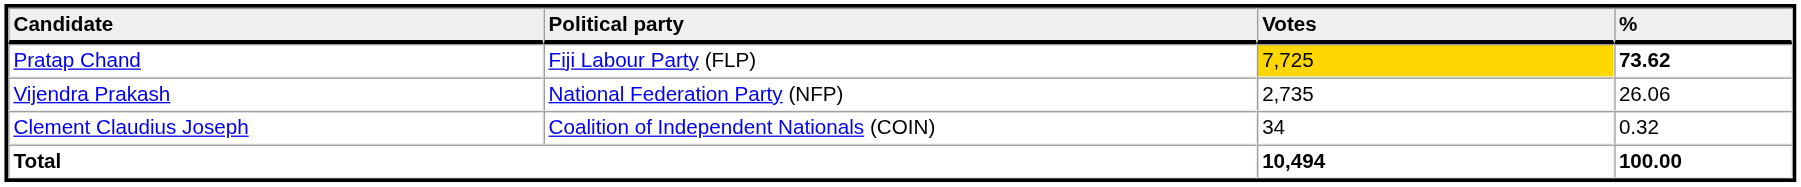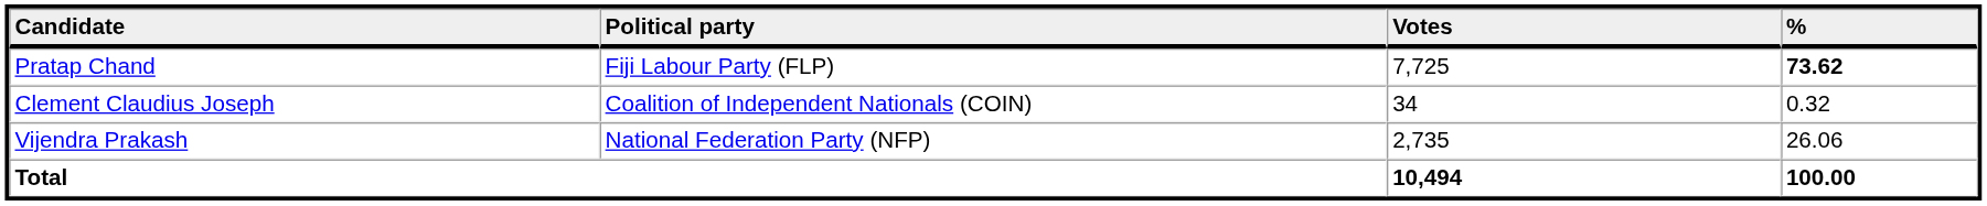 <table table width="70%" border="1" align="center" cellpadding=3 cellspacing=0 style="margin:5px; border:3px solid;">
 <tr>
 <td td width="30%" style="border-bottom:3px solid; background:#efefef;"><strong>Candidate</strong></td>
 <td td width="40%" style="border-bottom:3px solid; background:#efefef;"><strong>Political party</strong></td>
 <td td width="20%" style="border-bottom:3px solid; background:#efefef;"><strong>Votes</strong></td>
 <td td width="10%" style="border-bottom:3px solid; background:#efefef;"><strong>%</strong></td>
 </tr>
 <tr>
 <td><a href='#'>Pratap Chand</a></td>
 <td><a href='#'>Fiji Labour Party</a> (FLP)</td>
-<td style="background: gold;">7,725</td>
+<td>7,725</td>
 <td><strong>73.62</strong></td>
+</tr>
+<tr>
+<td><a href='#'>Clement Claudius Joseph</a></td>
+<td><a href='#'>Coalition of Independent Nationals</a> (COIN)</td>
+<td>34</td>
+<td>0.32</td>
 </tr>
 <tr>
 <td><a href='#'>Vijendra Prakash</a></td>
 <td><a href='#'>National Federation Party</a> (NFP)</td>
 <td>2,735</td>
 <td>26.06</td>
-</tr>
-<tr>
-<td><a href='#'>Clement Claudius Joseph</a></td>
-<td><a href='#'>Coalition of Independent Nationals</a> (COIN)</td>
-<td>34</td>
-<td>0.32</td>
 </tr>
 <tr>
 <td colspan=2><strong>Total</strong></td>
 <td><strong>10,494</strong></td>
 <td><strong>100.00</strong></td>
 </tr>
 <tr>
 </tr>
 </table>
